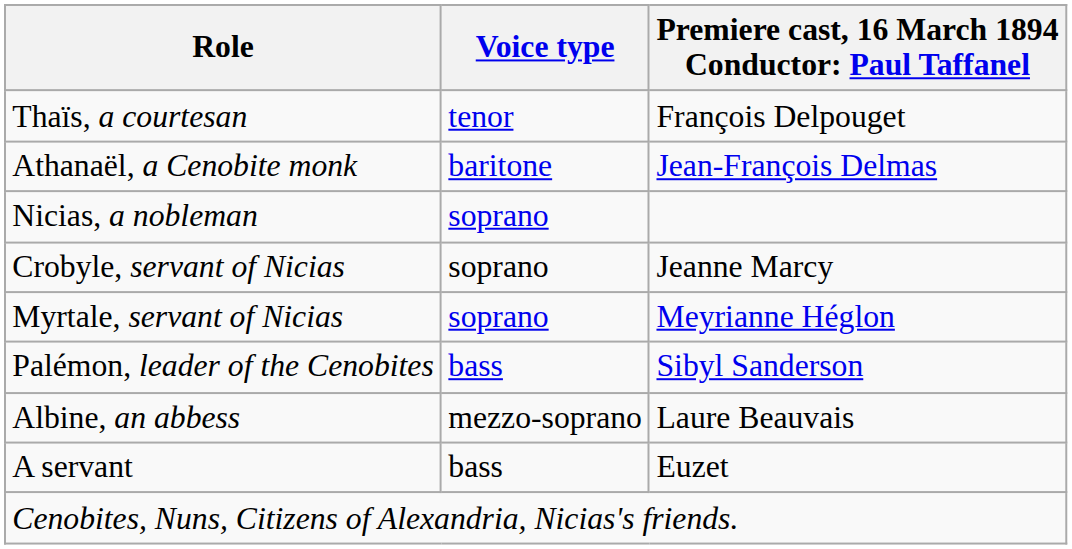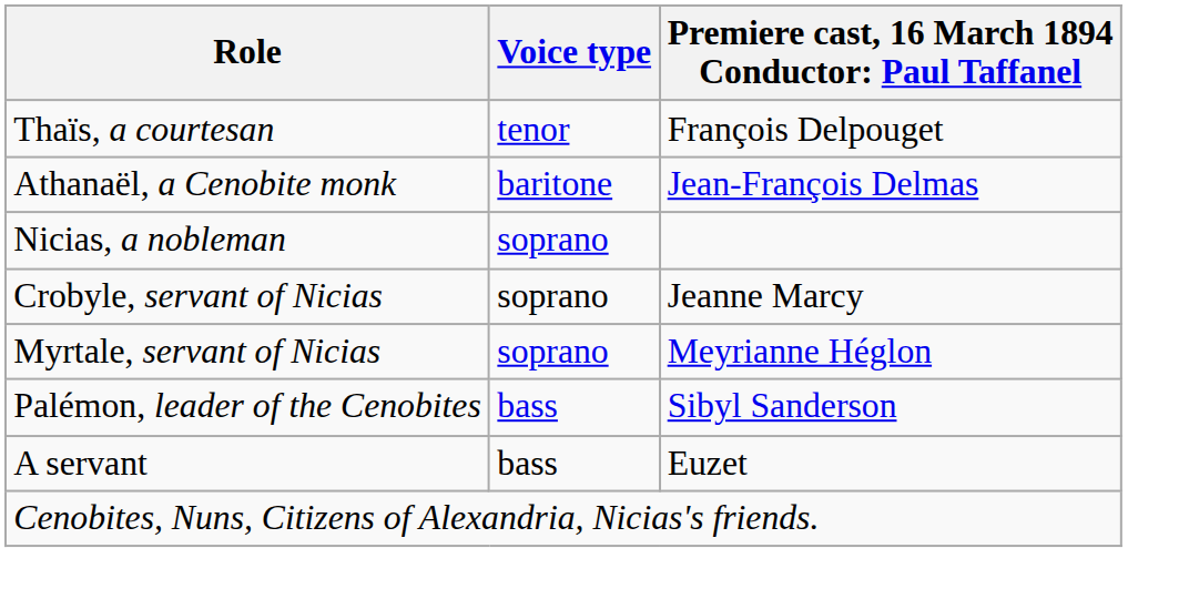 <table class="wikitable">
 <tr>
 <th>Role</th>
 <th><a href='#'>Voice type</a></th>
 <th>Premiere cast, 16 March 1894<br>Conductor: <a href='#'>Paul Taffanel</a></th>
 </tr>
 <tr>
 <td>Thaïs, <em>a courtesan</em></td>
 <td><a href='#'>tenor</a></td>
 <td>François Delpouget</td>
 </tr>
 <tr>
 <td>Athanaël, <em>a Cenobite monk</em></td>
 <td><a href='#'>baritone</a></td>
 <td><a href='#'>Jean-François Delmas</a></td>
 </tr>
 <tr>
 <td>Nicias, <em>a nobleman</em></td>
 <td><a href='#'>soprano</a></td>
 <td></td>
 </tr>
 <tr>
 <td>Crobyle, <em>servant of Nicias</em></td>
 <td>soprano</td>
 <td>Jeanne Marcy</td>
 </tr>
 <tr>
 <td>Myrtale, <em>servant of Nicias</em></td>
 <td><a href='#'>soprano</a></td>
 <td><a href='#'>Meyrianne Héglon</a></td>
 </tr>
 <tr>
 <td>Palémon, <em>leader of the Cenobites</em></td>
 <td><a href='#'>bass</a></td>
 <td><a href='#'>Sibyl Sanderson</a></td>
 </tr>
 <tr>
-<td>Albine, <em>an abbess</em></td>
-<td>mezzo-soprano</td>
-<td>Laure Beauvais</td>
-</tr>
-<tr>
 <td>A servant</td>
 <td>bass</td>
 <td>Euzet</td>
 </tr>
 <tr>
 <td colspan="3"><em>Cenobites, Nuns, Citizens of Alexandria, Nicias's friends.</em></td>
 </tr>
 </table>
